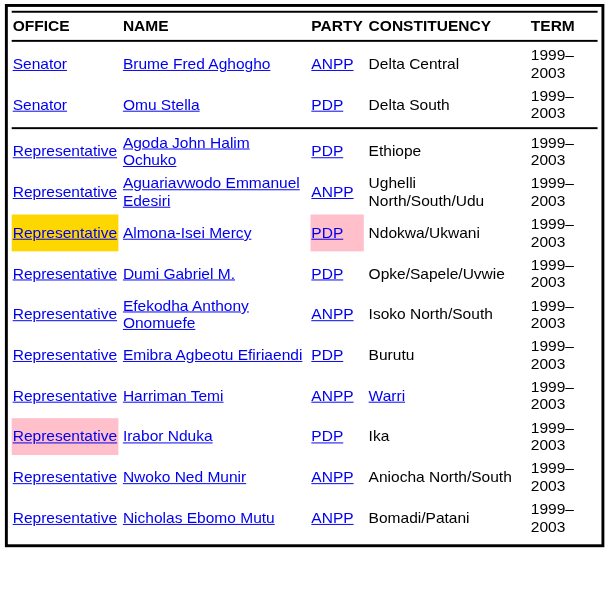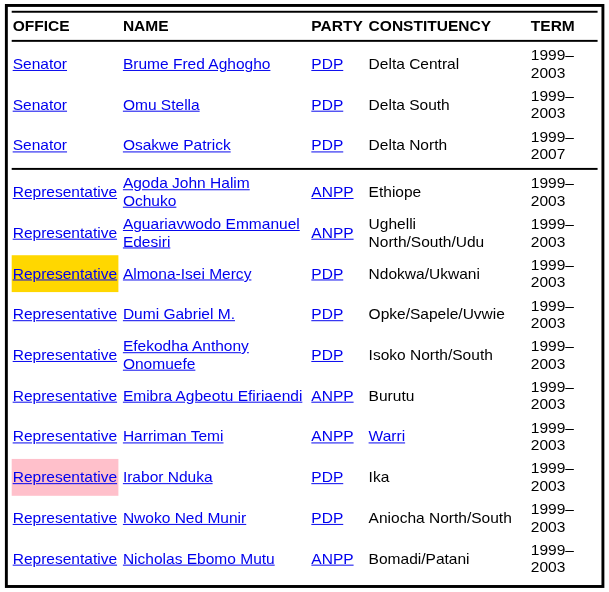 <table cellpadding=1 cellspacing=4 style="margin:3px; border:3px solid #000000;">
 <tr>
 <td bgcolor=#000000 colspan=5></td>
 </tr>
 <tr>
 <td><strong>OFFICE</strong></td>
 <td><strong>NAME</strong></td>
 <td><strong>PARTY</strong></td>
 <td><strong>CONSTITUENCY</strong></td>
 <td><strong>TERM</strong></td>
 </tr>
 <tr>
 <td bgcolor=#000000 colspan=5></td>
 </tr>
 <tr>
 <td><a href='#'>Senator</a></td>
 <td><a href='#'>Brume Fred Aghogho</a></td>
-<td><a href='#'>ANPP</a></td>
+<td><a href='#'>PDP</a></td>
 <td>Delta Central</td>
 <td>1999–2003</td>
 </tr>
 <tr>
 <td><a href='#'>Senator</a></td>
 <td><a href='#'>Omu Stella</a></td>
 <td><a href='#'>PDP</a></td>
 <td>Delta South</td>
 <td>1999–2003</td>
 </tr>
 <tr>
+<td><a href='#'>Senator</a></td>
+<td><a href='#'>Osakwe Patrick</a></td>
+<td><a href='#'>PDP</a></td>
+<td>Delta North</td>
+<td>1999–2007</td>
+</tr>
+<tr>
 <td bgcolor=#000000 colspan=5></td>
 </tr>
 <tr>
 <td><a href='#'>Representative</a></td>
 <td><a href='#'>Agoda John Halim Ochuko</a></td>
-<td><a href='#'>PDP</a></td>
+<td><a href='#'>ANPP</a></td>
 <td>Ethiope</td>
 <td>1999–2003</td>
 </tr>
 <tr>
 <td><a href='#'>Representative</a></td>
 <td><a href='#'>Aguariavwodo Emmanuel Edesiri</a></td>
 <td><a href='#'>ANPP</a></td>
 <td>Ughelli North/South/Udu</td>
 <td>1999–2003</td>
 </tr>
 <tr>
 <td style="background: gold;"><a href='#'>Representative</a></td>
 <td><a href='#'>Almona-Isei Mercy</a></td>
-<td style="background: pink;"><a href='#'>PDP</a></td>
+<td><a href='#'>PDP</a></td>
 <td>Ndokwa/Ukwani</td>
 <td>1999–2003</td>
 </tr>
 <tr>
 <td><a href='#'>Representative</a></td>
 <td><a href='#'>Dumi Gabriel M.</a></td>
 <td><a href='#'>PDP</a></td>
 <td>Opke/Sapele/Uvwie</td>
 <td>1999–2003</td>
 </tr>
 <tr>
 <td><a href='#'>Representative</a></td>
 <td><a href='#'>Efekodha Anthony Onomuefe</a></td>
-<td><a href='#'>ANPP</a></td>
+<td><a href='#'>PDP</a></td>
 <td>Isoko North/South</td>
 <td>1999–2003</td>
 </tr>
 <tr>
 <td><a href='#'>Representative</a></td>
 <td><a href='#'>Emibra Agbeotu Efiriaendi</a></td>
-<td><a href='#'>PDP</a></td>
+<td><a href='#'>ANPP</a></td>
 <td>Burutu</td>
 <td>1999–2003</td>
 </tr>
 <tr>
 <td><a href='#'>Representative</a></td>
 <td><a href='#'>Harriman Temi</a></td>
 <td><a href='#'>ANPP</a></td>
 <td><a href='#'>Warri</a></td>
 <td>1999–2003</td>
 </tr>
 <tr>
 <td style="background: pink;"><a href='#'>Representative</a></td>
 <td><a href='#'>Irabor Nduka</a></td>
 <td><a href='#'>PDP</a></td>
 <td>Ika</td>
 <td>1999–2003</td>
 </tr>
 <tr>
 <td><a href='#'>Representative</a></td>
 <td><a href='#'>Nwoko Ned Munir</a></td>
-<td><a href='#'>ANPP</a></td>
+<td><a href='#'>PDP</a></td>
 <td>Aniocha North/South</td>
 <td>1999–2003</td>
 </tr>
 <tr>
 <td><a href='#'>Representative</a></td>
 <td><a href='#'>Nicholas Ebomo Mutu</a></td>
 <td><a href='#'>ANPP</a></td>
 <td>Bomadi/Patani</td>
 <td>1999–2003</td>
 </tr>
 <tr>
 </tr>
 </table>
